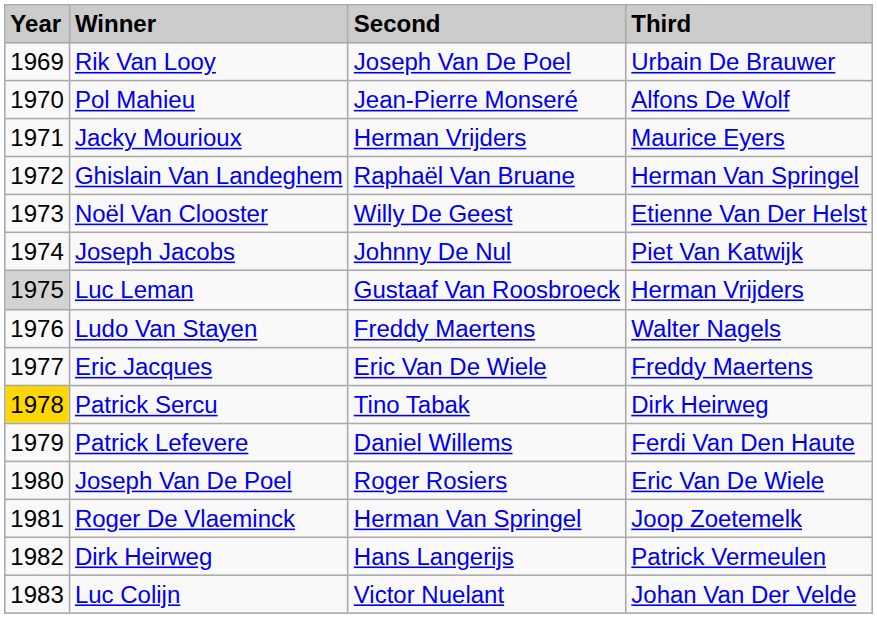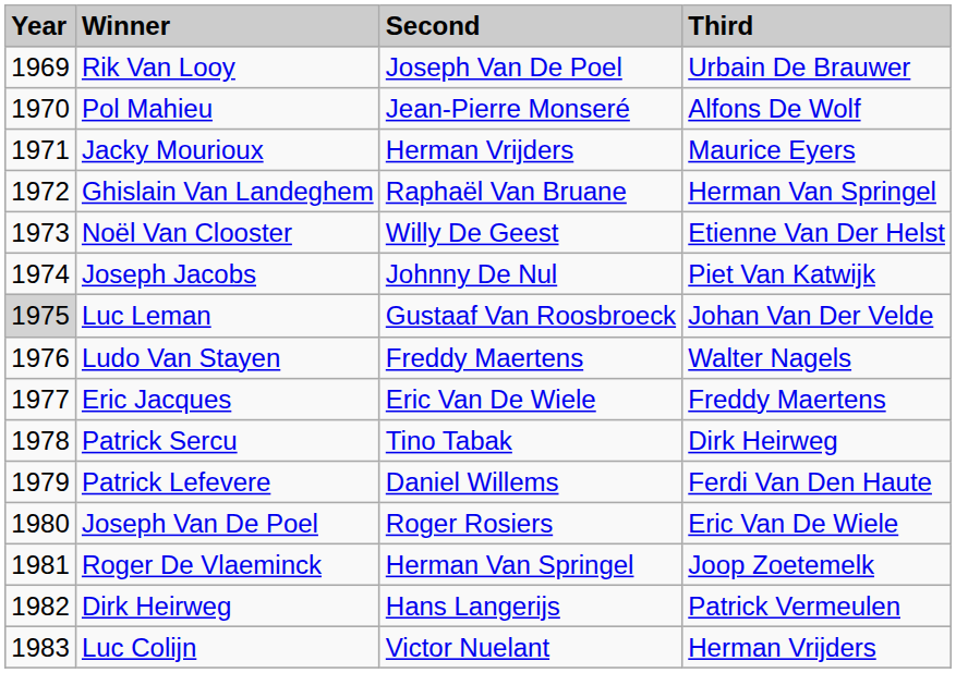 <table class="wikitable sortable" style="font-size:95%">
 <tr>
 <td bgcolor="#CCCCCC"><strong>Year</strong></td>
 <td bgcolor="#CCCCCC"><strong>Winner</strong></td>
 <td bgcolor="#CCCCCC"><strong>Second</strong></td>
 <td bgcolor="#CCCCCC"><strong>Third</strong></td>
 </tr>
 <tr>
 <td>1969</td>
 <td> <a href='#'>Rik Van Looy</a></td>
 <td> <a href='#'>Joseph Van De Poel</a></td>
 <td> <a href='#'>Urbain De Brauwer</a></td>
 </tr>
 <tr>
 <td>1970</td>
 <td> <a href='#'>Pol Mahieu</a></td>
 <td> <a href='#'>Jean-Pierre Monseré</a></td>
 <td> <a href='#'>Alfons De Wolf</a></td>
 </tr>
 <tr>
 <td>1971</td>
 <td> <a href='#'>Jacky Mourioux</a></td>
 <td> <a href='#'>Herman Vrijders</a></td>
 <td> <a href='#'>Maurice Eyers</a></td>
 </tr>
 <tr>
 <td>1972</td>
 <td> <a href='#'>Ghislain Van Landeghem</a></td>
 <td> <a href='#'>Raphaël Van Bruane</a></td>
 <td> <a href='#'>Herman Van Springel</a></td>
 </tr>
 <tr>
 <td>1973</td>
 <td> <a href='#'>Noël Van Clooster</a></td>
 <td> <a href='#'>Willy De Geest</a></td>
 <td> <a href='#'>Etienne Van Der Helst</a></td>
 </tr>
 <tr>
 <td>1974</td>
 <td> <a href='#'>Joseph Jacobs</a></td>
 <td> <a href='#'>Johnny De Nul</a></td>
 <td> <a href='#'>Piet Van Katwijk</a></td>
 </tr>
 <tr>
 <td style="background: lightgrey;">1975</td>
 <td> <a href='#'>Luc Leman</a></td>
 <td> <a href='#'>Gustaaf Van Roosbroeck</a></td>
-<td> <a href='#'>Herman Vrijders</a></td>
+<td> <a href='#'>Johan Van Der Velde</a></td>
 </tr>
 <tr>
 <td>1976</td>
 <td> <a href='#'>Ludo Van Stayen</a></td>
 <td> <a href='#'>Freddy Maertens</a></td>
 <td> <a href='#'>Walter Nagels</a></td>
 </tr>
 <tr>
 <td>1977</td>
 <td> <a href='#'>Eric Jacques</a></td>
 <td> <a href='#'>Eric Van De Wiele</a></td>
 <td> <a href='#'>Freddy Maertens</a></td>
 </tr>
 <tr>
-<td style="background: gold;">1978</td>
+<td>1978</td>
 <td> <a href='#'>Patrick Sercu</a></td>
 <td> <a href='#'>Tino Tabak</a></td>
 <td> <a href='#'>Dirk Heirweg</a></td>
 </tr>
 <tr>
 <td>1979</td>
 <td> <a href='#'>Patrick Lefevere</a></td>
 <td> <a href='#'>Daniel Willems</a></td>
 <td> <a href='#'>Ferdi Van Den Haute</a></td>
 </tr>
 <tr>
 <td>1980</td>
 <td> <a href='#'>Joseph Van De Poel</a></td>
 <td> <a href='#'>Roger Rosiers</a></td>
 <td> <a href='#'>Eric Van De Wiele</a></td>
 </tr>
 <tr>
 <td>1981</td>
 <td> <a href='#'>Roger De Vlaeminck</a></td>
 <td> <a href='#'>Herman Van Springel</a></td>
 <td> <a href='#'>Joop Zoetemelk</a></td>
 </tr>
 <tr>
 <td>1982</td>
 <td> <a href='#'>Dirk Heirweg</a></td>
 <td> <a href='#'>Hans Langerijs</a></td>
 <td> <a href='#'>Patrick Vermeulen</a></td>
 </tr>
 <tr>
 <td>1983</td>
 <td> <a href='#'>Luc Colijn</a></td>
 <td> <a href='#'>Victor Nuelant</a></td>
-<td> <a href='#'>Johan Van Der Velde</a></td>
+<td> <a href='#'>Herman Vrijders</a></td>
 </tr>
 </table>
